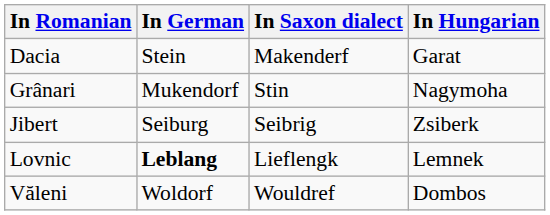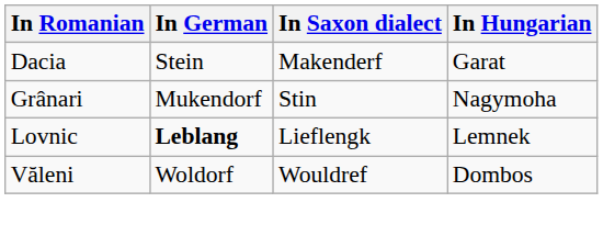 <table class="wikitable">
 <tr>
 <th>In <a href='#'>Romanian</a></th>
 <th>In <a href='#'>German</a></th>
 <th>In <a href='#'>Saxon dialect</a></th>
 <th>In <a href='#'>Hungarian</a></th>
 </tr>
 <tr>
 <td>Dacia</td>
 <td>Stein</td>
 <td>Makenderf</td>
 <td>Garat</td>
 </tr>
 <tr>
 <td>Grânari</td>
 <td>Mukendorf</td>
 <td>Stin</td>
 <td>Nagymoha</td>
 </tr>
 <tr>
-<td>Jibert</td>
-<td>Seiburg</td>
-<td>Seibrig</td>
-<td>Zsiberk</td>
-</tr>
-<tr>
 <td>Lovnic</td>
 <td><strong>Leblang</strong></td>
 <td>Lieflengk</td>
 <td>Lemnek</td>
 </tr>
 <tr>
 <td>Văleni</td>
 <td>Woldorf</td>
 <td>Wouldref</td>
 <td>Dombos</td>
 </tr>
 </table>
